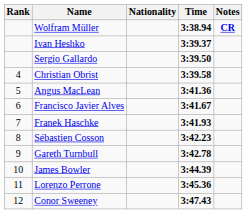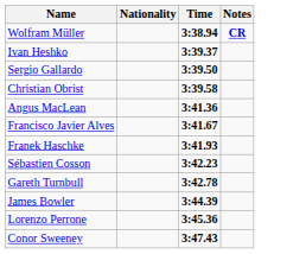 <table class="wikitable sortable" style="text-align:center">
 <tr>
-<th>Rank</th>
 <th>Name</th>
 <th>Nationality</th>
 <th>Time</th>
 <th>Notes</th>
 </tr>
 <tr>
-<td></td>
 <td align=left><a href='#'>Wolfram Müller</a></td>
 <td align=left></td>
 <td><strong>3:38.94</strong></td>
 <td><strong><a href='#'>CR</a></strong></td>
 </tr>
 <tr>
-<td></td>
 <td align=left><a href='#'>Ivan Heshko</a></td>
 <td align=left></td>
 <td><strong>3:39.37</strong></td>
 <td></td>
 </tr>
 <tr>
-<td></td>
 <td align=left><a href='#'>Sergio Gallardo</a></td>
 <td align=left></td>
 <td><strong>3:39.50</strong></td>
 <td></td>
 </tr>
 <tr>
-<td>4</td>
 <td align=left><a href='#'>Christian Obrist</a></td>
 <td align=left></td>
 <td><strong>3:39.58</strong></td>
 <td></td>
 </tr>
 <tr>
-<td>5</td>
 <td align=left><a href='#'>Angus MacLean</a></td>
 <td align=left></td>
 <td><strong>3:41.36</strong></td>
 <td></td>
 </tr>
 <tr>
-<td>6</td>
 <td align=left><a href='#'>Francisco Javier Alves</a></td>
 <td align=left></td>
 <td><strong>3:41.67</strong></td>
 <td></td>
 </tr>
 <tr>
-<td>7</td>
 <td align=left><a href='#'>Franek Haschke</a></td>
 <td align=left></td>
 <td><strong>3:41.93</strong></td>
 <td></td>
 </tr>
 <tr>
-<td>8</td>
 <td align=left><a href='#'>Sébastien Cosson</a></td>
 <td align=left></td>
 <td><strong>3:42.23</strong></td>
 <td></td>
 </tr>
 <tr>
-<td>9</td>
 <td align=left><a href='#'>Gareth Turnbull</a></td>
 <td align=left></td>
 <td><strong>3:42.78</strong></td>
 <td></td>
 </tr>
 <tr>
-<td>10</td>
 <td align=left><a href='#'>James Bowler</a></td>
 <td align=left></td>
 <td><strong>3:44.39</strong></td>
 <td></td>
 </tr>
 <tr>
-<td>11</td>
 <td align=left><a href='#'>Lorenzo Perrone</a></td>
 <td align=left></td>
 <td><strong>3:45.36</strong></td>
 <td></td>
 </tr>
 <tr>
-<td>12</td>
 <td align=left><a href='#'>Conor Sweeney</a></td>
 <td align=left></td>
 <td><strong>3:47.43</strong></td>
 <td></td>
 </tr>
 </table>
